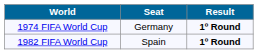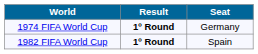 <table cellpadding="3" cellspacing="0" border="1" style="background:#f7f8ff; margin:auto; font-size:95%; border:gray solid 1px; border-collapse:collapse;">
 <tr style="background:#069; text-align:center; color:white;">
 <th style="width:180px;">World</th>
+<th style="width:100px;">Result</th>
 <th style="width:100px;">Seat</th>
-<th style="width:100px;">Result</th>
 </tr>
 <tr align=center>
 <td><a href='#'>1974 FIFA World Cup</a></td>
+<td><strong>1º Round</strong></td>
 <td>Germany</td>
-<td><strong>1º Round</strong></td>
 </tr>
 <tr align=center>
 <td><a href='#'>1982 FIFA World Cup</a></td>
+<td><strong>1º Round</strong></td>
 <td>Spain</td>
-<td><strong>1º Round</strong></td>
 </tr>
 </table>
